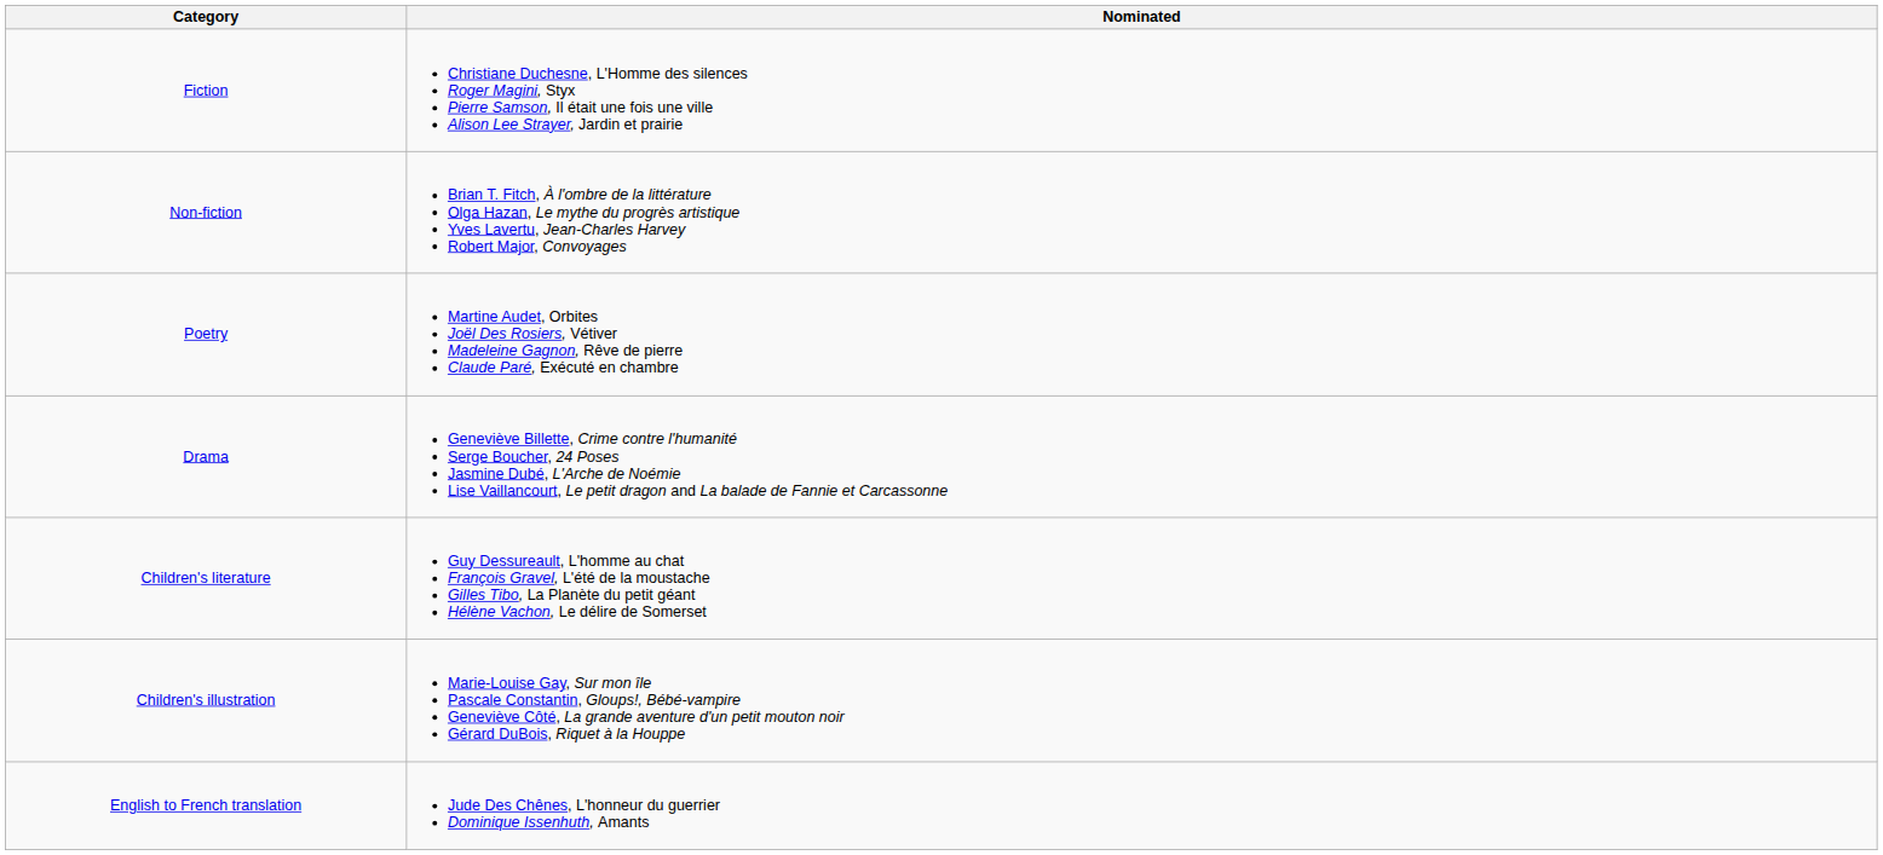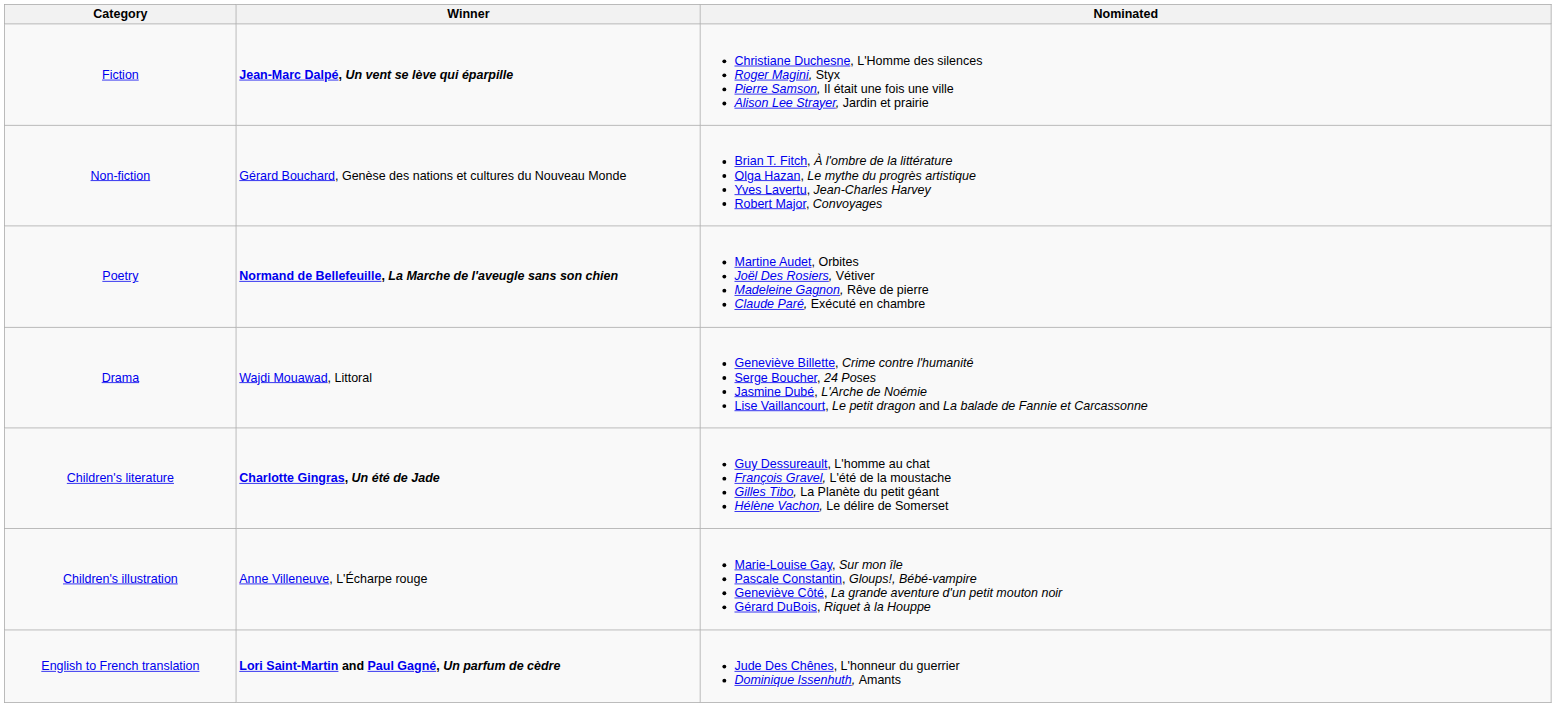 <table class="wikitable" width="100%">
 <tr>
 <th width=15%>Category</th>
+<th width=30%>Winner</th>
 <th width=55%>Nominated</th>
 </tr>
 <tr>
 <td align="center"><a href='#'>Fiction</a></td>
+<td> <strong><a href='#'>Jean-Marc Dalpé</a>, <em>Un vent se lève qui éparpille<strong><em></td>
 <td><br><ul><li><a href='#'>Christiane Duchesne</a>, </em>L'Homme des silences<em></li><li><a href='#'>Roger Magini</a>, </em>Styx<em></li><li><a href='#'>Pierre Samson</a>, </em>Il était une fois une ville<em></li><li><a href='#'>Alison Lee Strayer</a>, </em>Jardin et prairie<em></li></ul></td>
 </tr>
 <tr>
 <td align="center"><a href='#'>Non-fiction</a></td>
+<td> </strong><a href='#'>Gérard Bouchard</a>, </em>Genèse des nations et cultures du Nouveau Monde</em></strong></td>
 <td><br><ul><li><a href='#'>Brian T. Fitch</a>, <em>À l'ombre de la littérature</em></li><li><a href='#'>Olga Hazan</a>, <em>Le mythe du progrès artistique</em></li><li><a href='#'>Yves Lavertu</a>, <em>Jean-Charles Harvey</em></li><li><a href='#'>Robert Major</a>, <em>Convoyages</em></li></ul></td>
 </tr>
 <tr>
 <td align="center"><a href='#'>Poetry</a></td>
+<td> <strong><a href='#'>Normand de Bellefeuille</a>, <em>La Marche de l'aveugle sans son chien<strong><em></td>
 <td><br><ul><li><a href='#'>Martine Audet</a>, </em>Orbites<em></li><li><a href='#'>Joël Des Rosiers</a>, </em>Vétiver<em></li><li><a href='#'>Madeleine Gagnon</a>, </em>Rêve de pierre<em></li><li><a href='#'>Claude Paré</a>, </em>Exécuté en chambre<em></li></ul></td>
 </tr>
 <tr>
 <td align="center"><a href='#'>Drama</a></td>
+<td> </strong><a href='#'>Wajdi Mouawad</a>, </em>Littoral</em></strong></td>
 <td><br><ul><li><a href='#'>Geneviève Billette</a>, <em>Crime contre l'humanité</em></li><li><a href='#'>Serge Boucher</a>, <em>24 Poses</em></li><li><a href='#'>Jasmine Dubé</a>, <em>L'Arche de Noémie</em></li><li><a href='#'>Lise Vaillancourt</a>, <em>Le petit dragon</em> and <em>La balade de Fannie et Carcassonne</em></li></ul></td>
 </tr>
 <tr>
 <td align="center"><a href='#'>Children's literature</a></td>
+<td> <strong><a href='#'>Charlotte Gingras</a>, <em>Un été de Jade<strong><em></td>
 <td><br><ul><li><a href='#'>Guy Dessureault</a>, </em>L'homme au chat<em></li><li><a href='#'>François Gravel</a>, </em>L'été de la moustache<em></li><li><a href='#'>Gilles Tibo</a>, </em>La Planète du petit géant<em></li><li><a href='#'>Hélène Vachon</a>, </em>Le délire de Somerset<em></li></ul></td>
 </tr>
 <tr>
 <td align="center"><a href='#'>Children's illustration</a></td>
+<td> </strong><a href='#'>Anne Villeneuve</a>, </em>L'Écharpe rouge</em></strong></td>
 <td><br><ul><li><a href='#'>Marie-Louise Gay</a>, <em>Sur mon île</em></li><li><a href='#'>Pascale Constantin</a>, <em>Gloups!, Bébé-vampire</em></li><li><a href='#'>Geneviève Côté</a>, <em>La grande aventure d'un petit mouton noir</em></li><li><a href='#'>Gérard DuBois</a>, <em>Riquet à la Houppe</em></li></ul></td>
 </tr>
 <tr>
 <td align="center"><a href='#'>English to French translation</a></td>
+<td> <strong><a href='#'>Lori Saint-Martin</a> and <a href='#'>Paul Gagné</a>, <em>Un parfum de cèdre<strong><em></td>
 <td><br><ul><li><a href='#'>Jude Des Chênes</a>, </em>L'honneur du guerrier<em></li><li><a href='#'>Dominique Issenhuth</a>, </em>Amants<em></li></ul></td>
 </tr>
 </table>
